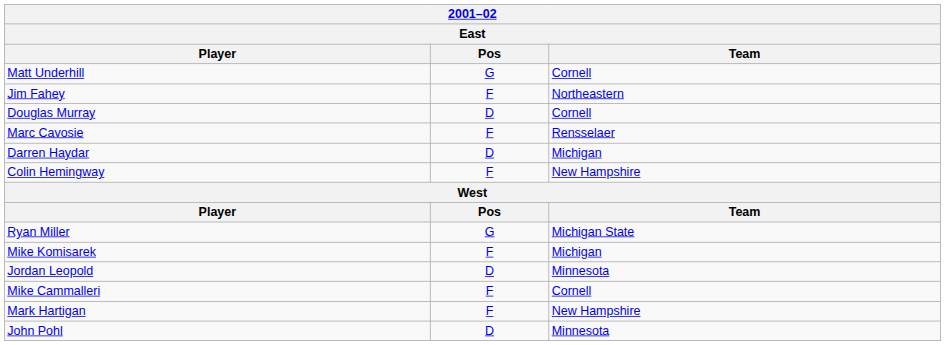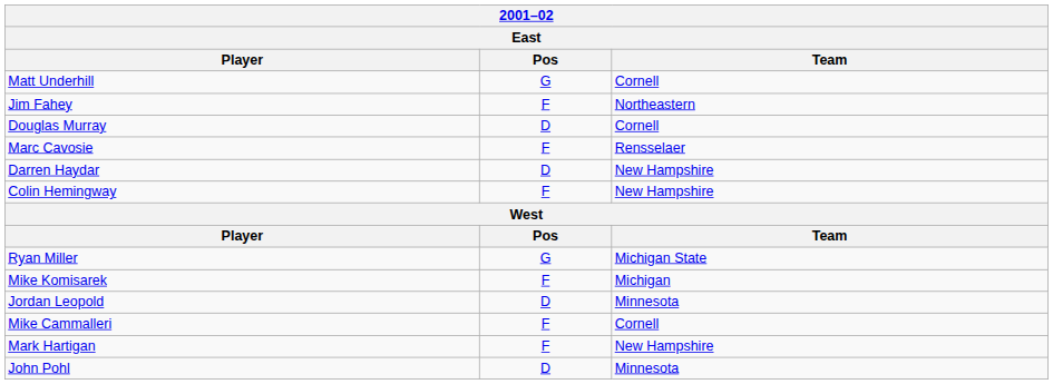 <table class="wikitable" width=95%>
 <tr>
 <th colspan=3><a href='#'>2001–02</a></th>
 </tr>
 <tr>
 <th colspan=3><strong>East</strong></th>
 </tr>
 <tr>
 <th>Player</th>
 <th>Pos</th>
 <th>Team</th>
 </tr>
 <tr>
 <td><a href='#'>Matt Underhill</a></td>
 <td style="text-align:center;"><a href='#'>G</a></td>
 <td><a href='#'>Cornell</a></td>
 </tr>
 <tr>
 <td><a href='#'>Jim Fahey</a></td>
 <td style="text-align:center;"><a href='#'>F</a></td>
 <td><a href='#'>Northeastern</a></td>
 </tr>
 <tr>
 <td><a href='#'>Douglas Murray</a></td>
 <td style="text-align:center;"><a href='#'>D</a></td>
 <td><a href='#'>Cornell</a></td>
 </tr>
 <tr>
 <td><a href='#'>Marc Cavosie</a></td>
 <td style="text-align:center;"><a href='#'>F</a></td>
 <td><a href='#'>Rensselaer</a></td>
 </tr>
 <tr>
 <td><a href='#'>Darren Haydar</a></td>
 <td style="text-align:center;"><a href='#'>D</a></td>
-<td><a href='#'>Michigan</a></td>
+<td><a href='#'>New Hampshire</a></td>
 </tr>
 <tr>
 <td><a href='#'>Colin Hemingway</a></td>
 <td style="text-align:center;"><a href='#'>F</a></td>
 <td><a href='#'>New Hampshire</a></td>
 </tr>
 <tr>
 <th colspan=3><strong>West</strong></th>
 </tr>
 <tr>
 <th>Player</th>
 <th>Pos</th>
 <th>Team</th>
 </tr>
 <tr>
 <td><a href='#'>Ryan Miller</a></td>
 <td style="text-align:center;"><a href='#'>G</a></td>
 <td><a href='#'>Michigan State</a></td>
 </tr>
 <tr>
 <td><a href='#'>Mike Komisarek</a></td>
 <td style="text-align:center;"><a href='#'>F</a></td>
 <td><a href='#'>Michigan</a></td>
 </tr>
 <tr>
 <td><a href='#'>Jordan Leopold</a></td>
 <td style="text-align:center;"><a href='#'>D</a></td>
 <td><a href='#'>Minnesota</a></td>
 </tr>
 <tr>
 <td><a href='#'>Mike Cammalleri</a></td>
 <td style="text-align:center;"><a href='#'>F</a></td>
 <td><a href='#'>Cornell</a></td>
 </tr>
 <tr>
 <td><a href='#'>Mark Hartigan</a></td>
 <td style="text-align:center;"><a href='#'>F</a></td>
 <td><a href='#'>New Hampshire</a></td>
 </tr>
 <tr>
 <td><a href='#'>John Pohl</a></td>
 <td style="text-align:center;"><a href='#'>D</a></td>
 <td><a href='#'>Minnesota</a></td>
 </tr>
 </table>
